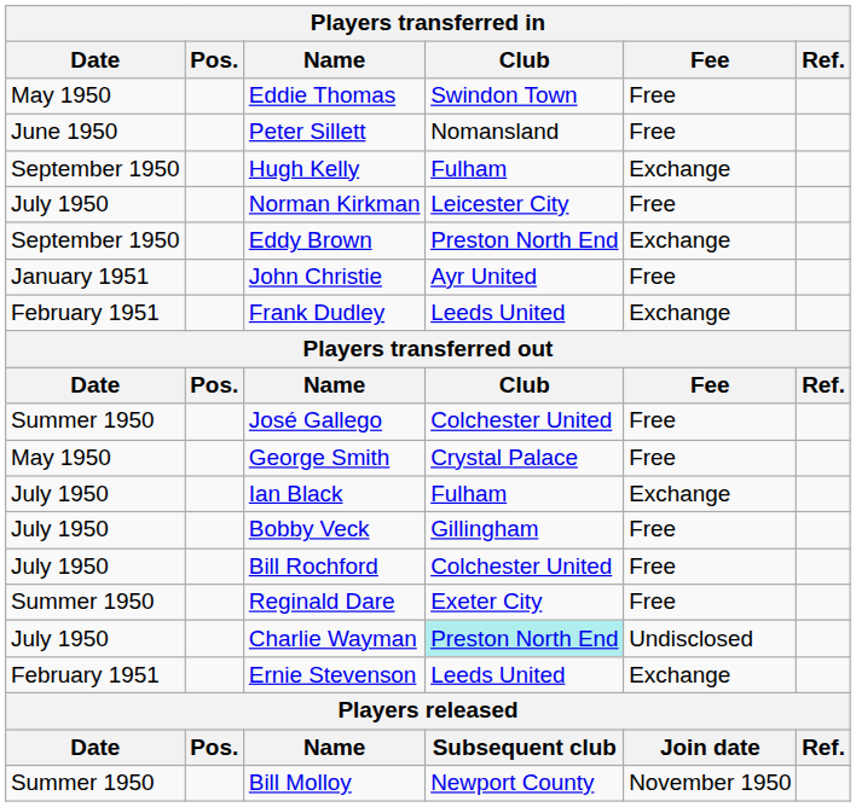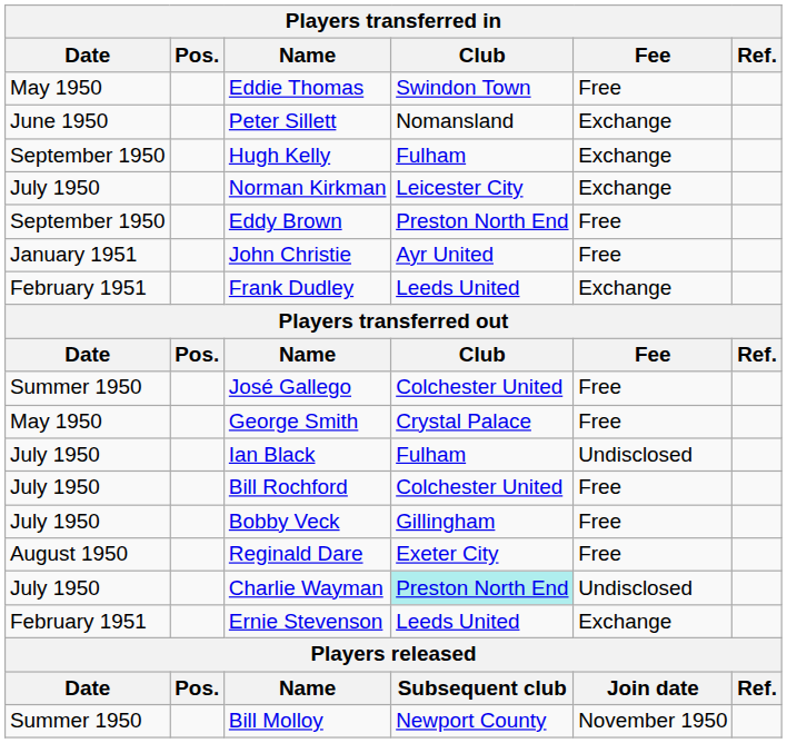 <table class="wikitable">
 <tr>
 <th colspan="6">Players transferred in</th>
 </tr>
 <tr>
 <th>Date</th>
 <th>Pos.</th>
 <th>Name</th>
 <th>Club</th>
 <th>Fee</th>
 <th>Ref.</th>
 </tr>
 <tr>
 <td>May 1950</td>
 <td align="center"></td>
 <td> <a href='#'>Eddie Thomas</a></td>
 <td> <a href='#'>Swindon Town</a></td>
 <td>Free</td>
 <td align="center"></td>
 </tr>
 <tr>
 <td>June 1950</td>
 <td align="center"></td>
 <td> <a href='#'>Peter Sillett</a></td>
 <td> Nomansland</td>
-<td>Free</td>
+<td>Exchange</td>
 <td align="center"></td>
 </tr>
 <tr>
 <td>September 1950</td>
 <td align="center"></td>
 <td> <a href='#'>Hugh Kelly</a></td>
 <td> <a href='#'>Fulham</a></td>
 <td>Exchange</td>
 <td align="center"></td>
 </tr>
 <tr>
 <td>July 1950</td>
 <td align="center"></td>
 <td> <a href='#'>Norman Kirkman</a></td>
 <td> <a href='#'>Leicester City</a></td>
-<td>Free</td>
+<td>Exchange</td>
 <td align="center"></td>
 </tr>
 <tr>
 <td>September 1950</td>
 <td align="center"></td>
 <td> <a href='#'>Eddy Brown</a></td>
 <td> <a href='#'>Preston North End</a></td>
-<td>Exchange</td>
+<td>Free</td>
 <td align="center"></td>
 </tr>
 <tr>
 <td>January 1951</td>
 <td align="center"></td>
 <td> <a href='#'>John Christie</a></td>
 <td> <a href='#'>Ayr United</a></td>
 <td>Free</td>
 <td align="center"></td>
 </tr>
 <tr>
 <td>February 1951</td>
 <td align="center"></td>
 <td> <a href='#'>Frank Dudley</a></td>
 <td> <a href='#'>Leeds United</a></td>
 <td>Exchange</td>
 <td align="center"></td>
 </tr>
 <tr>
 <th colspan="6">Players transferred out</th>
 </tr>
 <tr>
 <th>Date</th>
 <th>Pos.</th>
 <th>Name</th>
 <th>Club</th>
 <th>Fee</th>
 <th>Ref.</th>
 </tr>
 <tr>
 <td>Summer 1950</td>
 <td align="center"></td>
 <td> <a href='#'>José Gallego</a></td>
 <td> <a href='#'>Colchester United</a></td>
 <td>Free</td>
 <td align="center"></td>
 </tr>
 <tr>
 <td>May 1950</td>
 <td align="center"></td>
 <td> <a href='#'>George Smith</a></td>
 <td> <a href='#'>Crystal Palace</a></td>
 <td>Free</td>
 <td align="center"></td>
 </tr>
 <tr>
 <td>July 1950</td>
 <td align="center"></td>
 <td> <a href='#'>Ian Black</a></td>
 <td> <a href='#'>Fulham</a></td>
-<td>Exchange</td>
+<td>Undisclosed</td>
+<td align="center"></td>
+</tr>
+<tr>
+<td>July 1950</td>
+<td align="center"></td>
+<td> <a href='#'>Bill Rochford</a></td>
+<td> <a href='#'>Colchester United</a></td>
+<td>Free</td>
 <td align="center"></td>
 </tr>
 <tr>
 <td>July 1950</td>
 <td align="center"></td>
 <td> <a href='#'>Bobby Veck</a></td>
 <td> <a href='#'>Gillingham</a></td>
 <td>Free</td>
 <td align="center"></td>
 </tr>
 <tr>
-<td>July 1950</td>
-<td align="center"></td>
-<td> <a href='#'>Bill Rochford</a></td>
-<td> <a href='#'>Colchester United</a></td>
-<td>Free</td>
-<td align="center"></td>
-</tr>
-<tr>
-<td>Summer 1950</td>
+<td>August 1950</td>
 <td align="center"></td>
 <td> <a href='#'>Reginald Dare</a></td>
 <td> <a href='#'>Exeter City</a></td>
 <td>Free</td>
 <td align="center"></td>
 </tr>
 <tr>
 <td>July 1950</td>
 <td align="center"></td>
 <td> <a href='#'>Charlie Wayman</a></td>
 <td style="background: paleturquoise;"> <a href='#'>Preston North End</a></td>
 <td>Undisclosed</td>
 <td align="center"></td>
 </tr>
 <tr>
 <td>February 1951</td>
 <td align="center"></td>
 <td> <a href='#'>Ernie Stevenson</a></td>
 <td> <a href='#'>Leeds United</a></td>
 <td>Exchange</td>
 <td align="center"></td>
 </tr>
 <tr>
 <th colspan="6">Players released</th>
 </tr>
 <tr>
 <th>Date</th>
 <th>Pos.</th>
 <th>Name</th>
 <th>Subsequent club</th>
 <th>Join date</th>
 <th>Ref.</th>
 </tr>
 <tr>
 <td>Summer 1950</td>
 <td align="center"></td>
 <td> <a href='#'>Bill Molloy</a></td>
 <td> <a href='#'>Newport County</a></td>
 <td>November 1950</td>
 <td align="center"></td>
 </tr>
 </table>
